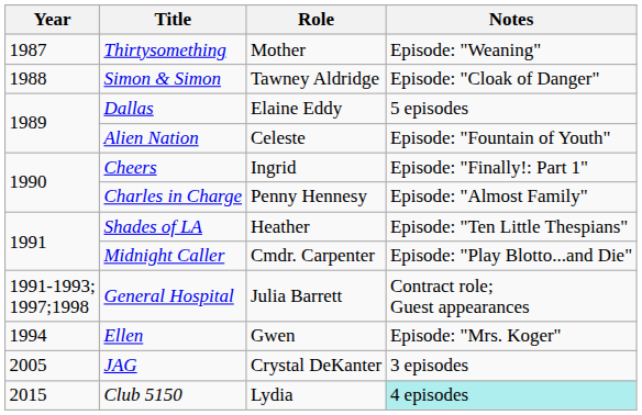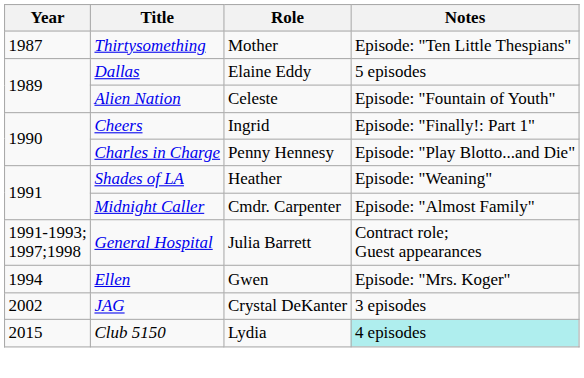 <table class="wikitable">
 <tr>
 <th>Year</th>
 <th>Title</th>
 <th>Role</th>
 <th>Notes</th>
 </tr>
 <tr>
 <td>1987</td>
 <td><em><a href='#'>Thirtysomething</a></em></td>
 <td>Mother</td>
-<td>Episode: "Weaning"</td>
-</tr>
-<tr>
-<td>1988</td>
-<td><em><a href='#'>Simon & Simon</a></em></td>
-<td>Tawney Aldridge</td>
-<td>Episode: "Cloak of Danger"</td>
+<td>Episode: "Ten Little Thespians"</td>
 </tr>
 <tr>
 <td rowspan="2">1989</td>
 <td><em><a href='#'>Dallas</a></em></td>
 <td>Elaine Eddy</td>
 <td>5 episodes</td>
 </tr>
 <tr>
 <td><em><a href='#'>Alien Nation</a></em></td>
 <td>Celeste</td>
 <td>Episode: "Fountain of Youth"</td>
 </tr>
 <tr>
 <td rowspan="2">1990</td>
 <td><em><a href='#'>Cheers</a></em></td>
 <td>Ingrid</td>
 <td>Episode: "Finally!: Part 1"</td>
 </tr>
 <tr>
 <td><em><a href='#'>Charles in Charge</a></em></td>
 <td>Penny Hennesy</td>
-<td>Episode: "Almost Family"</td>
+<td>Episode: "Play Blotto...and Die"</td>
 </tr>
 <tr>
 <td rowspan="2">1991</td>
 <td><em><a href='#'>Shades of LA</a></em></td>
 <td>Heather</td>
-<td>Episode: "Ten Little Thespians"</td>
+<td>Episode: "Weaning"</td>
 </tr>
 <tr>
 <td><em><a href='#'>Midnight Caller</a></em></td>
 <td>Cmdr. Carpenter</td>
-<td>Episode: "Play Blotto...and Die"</td>
+<td>Episode: "Almost Family"</td>
 </tr>
 <tr>
 <td>1991-1993;<br>1997;1998</td>
 <td><em><a href='#'>General Hospital</a></em></td>
 <td>Julia Barrett</td>
 <td>Contract role;<br>Guest appearances</td>
 </tr>
 <tr>
 <td>1994</td>
 <td><em><a href='#'>Ellen</a></em></td>
 <td>Gwen</td>
 <td>Episode: "Mrs. Koger"</td>
 </tr>
 <tr>
-<td>2005</td>
+<td>2002</td>
 <td><em><a href='#'>JAG</a></em></td>
 <td>Crystal DeKanter</td>
 <td>3 episodes</td>
 </tr>
 <tr>
 <td>2015</td>
 <td><em>Club 5150</em></td>
 <td>Lydia</td>
 <td style="background: paleturquoise;">4 episodes</td>
 </tr>
 </table>
